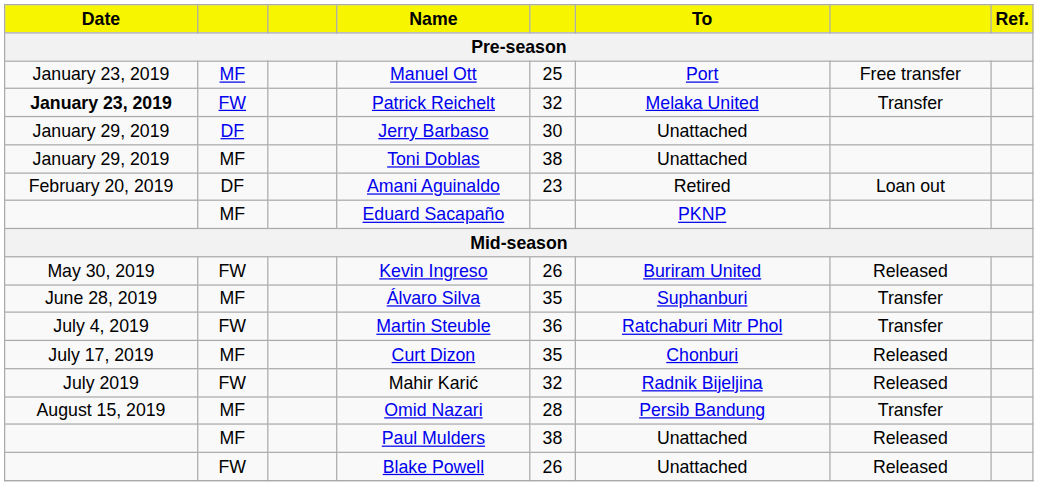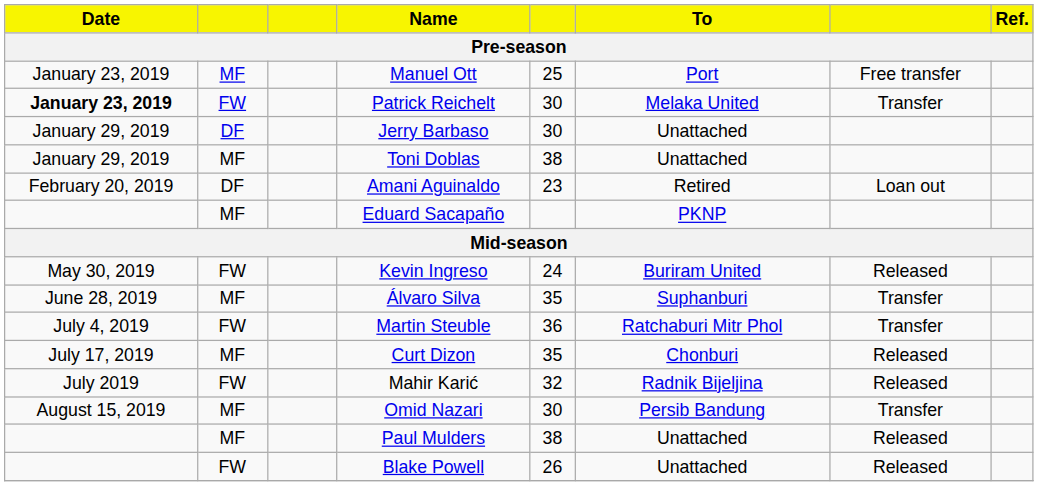 <table class="wikitable" style="text-align:center; font-size:90%">
 <tr>
 <th style="background:#F8F500; color:#000000; width:150px;">Date</th>
 <th style="background:#F8F500; color:#000000; width:50px;"></th>
 <th style="background:#F8F500; color:#000000; width:50px;"></th>
 <th style="background:#F8F500; color:#000000; width:150px;">Name</th>
 <th style="background:#F8F500; color:#000000; width:30px;"></th>
 <th style="background:#F8F500; color:#000000; width:200px;">To</th>
 <th style="background:#F8F500; color:#000000; width:125px;"></th>
 <th style="background:#F8F500; color:#000000; width:25px;">Ref.</th>
 </tr>
 <tr>
 <th colspan=8>Pre-season</th>
 </tr>
 <tr>
 <td>January 23, 2019</td>
 <td><a href='#'>MF</a></td>
 <td></td>
 <td><a href='#'>Manuel Ott</a></td>
 <td>25</td>
 <td> <a href='#'>Port</a></td>
 <td>Free transfer</td>
 <td></td>
 </tr>
 <tr>
 <td><strong>January 23, 2019</strong></td>
 <td><a href='#'>FW</a></td>
 <td></td>
 <td><a href='#'>Patrick Reichelt</a></td>
-<td>32</td>
+<td>30</td>
 <td> <a href='#'>Melaka United</a></td>
 <td>Transfer</td>
 <td></td>
 </tr>
 <tr>
 <td>January 29, 2019</td>
 <td><a href='#'>DF</a></td>
 <td></td>
 <td><a href='#'>Jerry Barbaso</a></td>
 <td>30</td>
 <td>Unattached</td>
 <td></td>
 <td></td>
 </tr>
 <tr>
 <td>January 29, 2019</td>
 <td>MF</td>
 <td></td>
 <td><a href='#'>Toni Doblas</a></td>
 <td>38</td>
 <td>Unattached</td>
 <td></td>
 <td></td>
 </tr>
 <tr>
 <td>February 20, 2019</td>
 <td>DF</td>
 <td></td>
 <td><a href='#'>Amani Aguinaldo</a></td>
 <td>23</td>
 <td>Retired</td>
 <td>Loan out</td>
 <td></td>
 </tr>
 <tr>
 <td></td>
 <td>MF</td>
 <td></td>
 <td><a href='#'>Eduard Sacapaño</a></td>
 <td></td>
 <td> <a href='#'>PKNP</a></td>
 <td></td>
 <td></td>
 </tr>
 <tr>
 <th colspan=8>Mid-season</th>
 </tr>
 <tr>
 <td>May 30, 2019</td>
 <td>FW</td>
 <td></td>
 <td><a href='#'>Kevin Ingreso</a></td>
-<td>26</td>
+<td>24</td>
 <td> <a href='#'>Buriram United</a></td>
 <td>Released</td>
 <td></td>
 </tr>
 <tr>
 <td>June 28, 2019</td>
 <td>MF</td>
 <td></td>
 <td><a href='#'>Álvaro Silva</a></td>
 <td>35</td>
 <td> <a href='#'>Suphanburi</a></td>
 <td>Transfer</td>
 <td></td>
 </tr>
 <tr>
 <td>July 4, 2019</td>
 <td>FW</td>
 <td></td>
 <td><a href='#'>Martin Steuble</a></td>
 <td>36</td>
 <td> <a href='#'>Ratchaburi Mitr Phol</a></td>
 <td>Transfer</td>
 <td></td>
 </tr>
 <tr>
 <td>July 17, 2019</td>
 <td>MF</td>
 <td></td>
 <td><a href='#'>Curt Dizon</a></td>
 <td>35</td>
 <td> <a href='#'>Chonburi</a></td>
 <td>Released</td>
 <td></td>
 </tr>
 <tr>
 <td>July 2019</td>
 <td>FW</td>
 <td></td>
 <td>Mahir Karić</td>
 <td>32</td>
 <td> <a href='#'>Radnik Bijeljina</a></td>
 <td>Released</td>
 <td></td>
 </tr>
 <tr>
 <td>August 15, 2019</td>
 <td>MF</td>
 <td></td>
 <td><a href='#'>Omid Nazari</a></td>
-<td>28</td>
+<td>30</td>
 <td> <a href='#'>Persib Bandung</a></td>
 <td>Transfer</td>
 <td></td>
 </tr>
 <tr>
 <td></td>
 <td>MF</td>
 <td></td>
 <td><a href='#'>Paul Mulders</a></td>
 <td>38</td>
 <td>Unattached</td>
 <td>Released</td>
 <td></td>
 </tr>
 <tr>
 <td></td>
 <td>FW</td>
 <td></td>
 <td><a href='#'>Blake Powell</a></td>
 <td>26</td>
 <td>Unattached</td>
 <td>Released</td>
 <td></td>
 </tr>
 <tr>
 </tr>
 </table>
